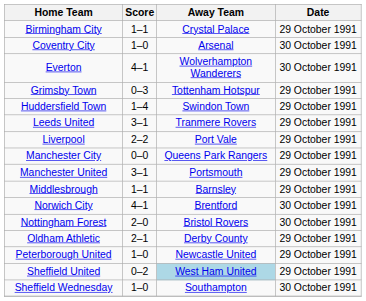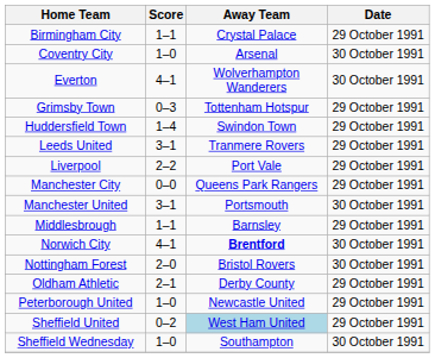 <table class="wikitable" style="text-align:center;">
 <tr>
 <th width=175>Home Team</th>
 <th width=20>Score</th>
 <th width=175>Away Team</th>
 <th width= 125>Date</th>
 </tr>
 <tr>
 <td><a href='#'>Birmingham City</a></td>
 <td>1–1</td>
 <td><a href='#'>Crystal Palace</a></td>
 <td>29 October 1991</td>
 </tr>
 <tr>
 <td><a href='#'>Coventry City</a></td>
 <td>1–0</td>
 <td><a href='#'>Arsenal</a></td>
 <td>30 October 1991</td>
 </tr>
 <tr>
 <td><a href='#'>Everton</a></td>
 <td>4–1</td>
 <td><a href='#'>Wolverhampton Wanderers</a></td>
 <td>30 October 1991</td>
 </tr>
 <tr>
 <td><a href='#'>Grimsby Town</a></td>
 <td>0–3</td>
 <td><a href='#'>Tottenham Hotspur</a></td>
 <td>29 October 1991</td>
 </tr>
 <tr>
 <td><a href='#'>Huddersfield Town</a></td>
 <td>1–4</td>
 <td><a href='#'>Swindon Town</a></td>
 <td>29 October 1991</td>
 </tr>
 <tr>
 <td><a href='#'>Leeds United</a></td>
 <td>3–1</td>
 <td><a href='#'>Tranmere Rovers</a></td>
 <td>29 October 1991</td>
 </tr>
 <tr>
 <td><a href='#'>Liverpool</a></td>
 <td>2–2</td>
 <td><a href='#'>Port Vale</a></td>
 <td>29 October 1991</td>
 </tr>
 <tr>
 <td><a href='#'>Manchester City</a></td>
 <td>0–0</td>
 <td><a href='#'>Queens Park Rangers</a></td>
 <td>29 October 1991</td>
 </tr>
 <tr>
 <td><a href='#'>Manchester United</a></td>
 <td>3–1</td>
 <td><a href='#'>Portsmouth</a></td>
-<td>29 October 1991</td>
+<td>30 October 1991</td>
 </tr>
 <tr>
 <td><a href='#'>Middlesbrough</a></td>
 <td>1–1</td>
 <td><a href='#'>Barnsley</a></td>
 <td>29 October 1991</td>
 </tr>
 <tr>
 <td><a href='#'>Norwich City</a></td>
 <td>4–1</td>
-<td><a href='#'>Brentford</a></td>
+<td><strong><a href='#'>Brentford</a></strong></td>
 <td>30 October 1991</td>
 </tr>
 <tr>
 <td><a href='#'>Nottingham Forest</a></td>
 <td>2–0</td>
 <td><a href='#'>Bristol Rovers</a></td>
 <td>30 October 1991</td>
 </tr>
 <tr>
 <td><a href='#'>Oldham Athletic</a></td>
 <td>2–1</td>
 <td><a href='#'>Derby County</a></td>
 <td>29 October 1991</td>
 </tr>
 <tr>
 <td><a href='#'>Peterborough United</a></td>
 <td>1–0</td>
 <td><a href='#'>Newcastle United</a></td>
 <td>29 October 1991</td>
 </tr>
 <tr>
 <td><a href='#'>Sheffield United</a></td>
 <td>0–2</td>
 <td style="background: lightblue;"><a href='#'>West Ham United</a></td>
 <td>29 October 1991</td>
 </tr>
 <tr>
 <td><a href='#'>Sheffield Wednesday</a></td>
 <td>1–0</td>
 <td><a href='#'>Southampton</a></td>
 <td>30 October 1991</td>
 </tr>
 <tr>
 </tr>
 </table>
